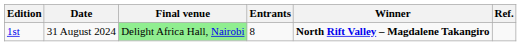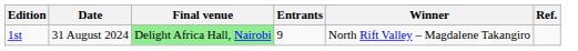 <table class="wikitable defaultcenter col2left col3left" style="font-size: 90%">
 <tr>
 <th>Edition</th>
 <th>Date</th>
 <th>Final venue</th>
 <th>Entrants</th>
 <th>Winner</th>
 <th>Ref.</th>
 </tr>
 <tr>
 <td><a href='#'>1st</a></td>
 <td>31 August 2024</td>
 <td style="background: lightgreen;">Delight Africa Hall, <a href='#'>Nairobi</a></td>
-<td>8</td>
-<td><strong>North <a href='#'>Rift Valley</a> – Magdalene Takangiro</strong></td>
+<td>9</td>
+<td>North <a href='#'>Rift Valley</a> – Magdalene Takangiro</td>
 <td></td>
 </tr>
 </table>
